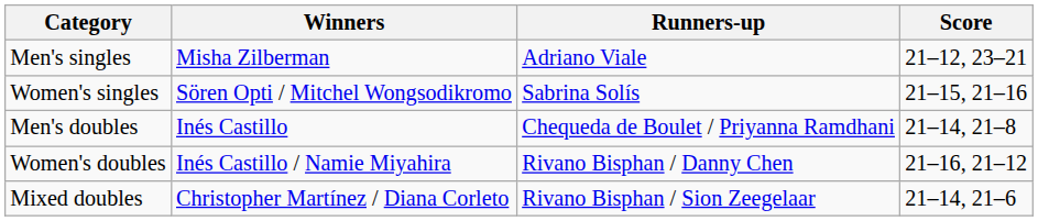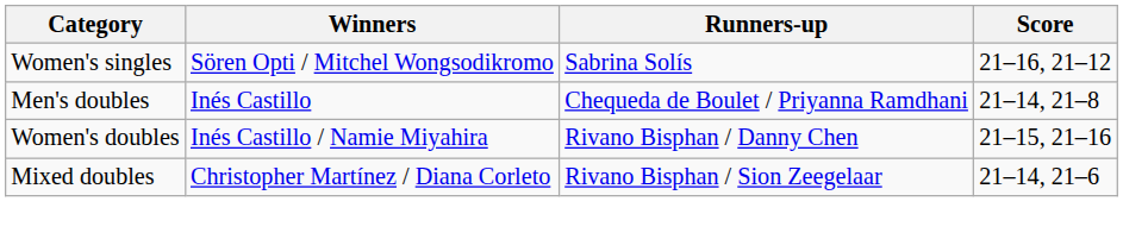 <table class=wikitable style="white-space:nowrap;">
 <tr>
 <th>Category</th>
 <th>Winners</th>
 <th>Runners-up</th>
 <th>Score</th>
 </tr>
 <tr>
-<td>Men's singles</td>
-<td> <a href='#'>Misha Zilberman</a></td>
-<td> <a href='#'>Adriano Viale</a></td>
-<td>21–12, 23–21</td>
-</tr>
-<tr>
 <td>Women's singles</td>
 <td> <a href='#'>Sören Opti</a> / <a href='#'>Mitchel Wongsodikromo</a></td>
 <td> <a href='#'>Sabrina Solís</a></td>
-<td>21–15, 21–16</td>
+<td>21–16, 21–12</td>
 </tr>
 <tr>
 <td>Men's doubles</td>
 <td> <a href='#'>Inés Castillo</a></td>
 <td> <a href='#'>Chequeda de Boulet</a> /  <a href='#'>Priyanna Ramdhani</a></td>
 <td>21–14, 21–8</td>
 </tr>
 <tr>
 <td>Women's doubles</td>
 <td> <a href='#'>Inés Castillo</a> / <a href='#'>Namie Miyahira</a></td>
 <td> <a href='#'>Rivano Bisphan</a> / <a href='#'>Danny Chen</a></td>
-<td>21–16, 21–12</td>
+<td>21–15, 21–16</td>
 </tr>
 <tr>
 <td>Mixed doubles</td>
 <td> <a href='#'>Christopher Martínez</a> / <a href='#'>Diana Corleto</a></td>
 <td> <a href='#'>Rivano Bisphan</a> / <a href='#'>Sion Zeegelaar</a></td>
 <td>21–14, 21–6</td>
 </tr>
 </table>
